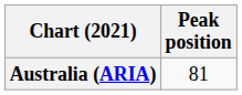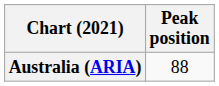 <table class="wikitable plainrowheaders" style="text-align:center">
 <tr>
 <th scope="col">Chart (2021)</th>
 <th scope="col">Peak<br>position</th>
 </tr>
 <tr>
 <th scope="row">Australia (<a href='#'>ARIA</a>)</th>
-<td>81</td>
+<td>88</td>
 </tr>
 </table>
